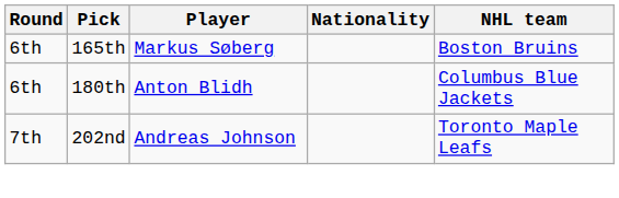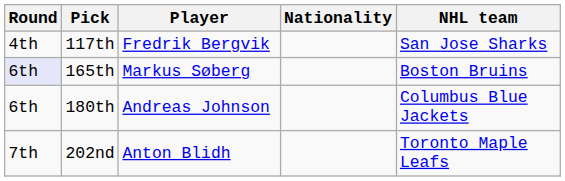 <table border="1" width="50%" class="wikitable">
 <tr>
 <th bgcolor="#DDDDFF" width="5.0%">Round</th>
 <th bgcolor="#DDDDFF" width="5.0%">Pick</th>
 <th bgcolor="#DDDDFF" width="35.0%">Player</th>
 <th bgcolor="#DDDDFF" width="20.0%">Nationality</th>
 <th bgcolor="#DDDDFF" width="35.0%">NHL team</th>
 </tr>
 <tr>
-<td>6th</td>
+<td>4th</td>
+<td>117th</td>
+<td><a href='#'>Fredrik Bergvik</a></td>
+<td></td>
+<td><a href='#'>San Jose Sharks</a></td>
+</tr>
+<tr>
+<td style="background: lavender;">6th</td>
 <td>165th</td>
 <td><a href='#'>Markus Søberg</a></td>
 <td></td>
 <td><a href='#'>Boston Bruins</a></td>
 </tr>
 <tr>
 <td>6th</td>
 <td>180th</td>
-<td><a href='#'>Anton Blidh</a></td>
+<td><a href='#'>Andreas Johnson</a></td>
 <td></td>
 <td><a href='#'>Columbus Blue Jackets</a></td>
 </tr>
 <tr>
 <td>7th</td>
 <td>202nd</td>
-<td><a href='#'>Andreas Johnson</a></td>
+<td><a href='#'>Anton Blidh</a></td>
 <td></td>
 <td><a href='#'>Toronto Maple Leafs</a></td>
 </tr>
 </table>
